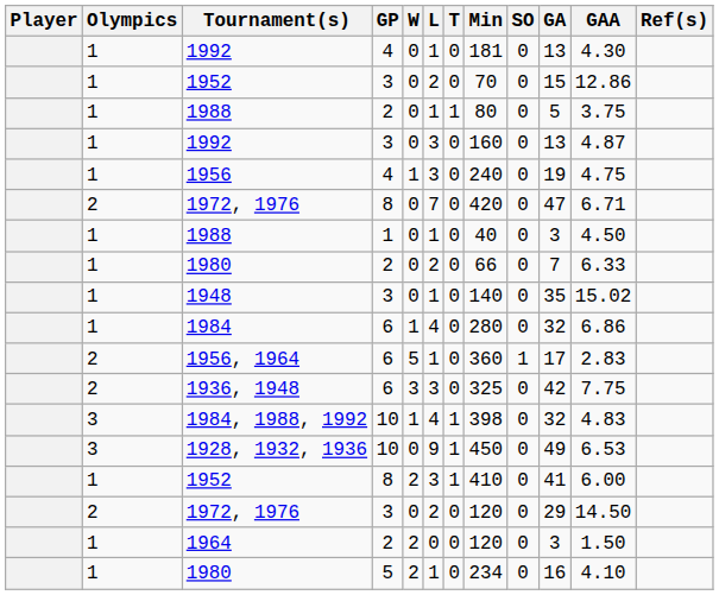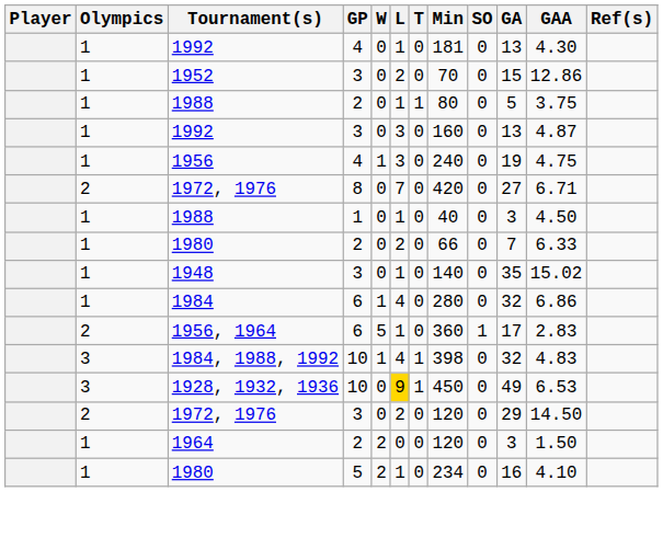 <table class="wikitable sortable plainrowheaders" style="text-align:center;">
 <tr>
 <th scope="col">Player</th>
 <th scope="col">Olympics</th>
 <th scope="col" data-sort-type="text">Tournament(s)</th>
 <th scope="col">GP</th>
 <th scope="col">W</th>
 <th scope="col">L</th>
 <th scope="col">T</th>
 <th scope="col">Min</th>
 <th scope="col">SO</th>
 <th scope="col">GA</th>
 <th scope="col">GAA</th>
 <th scope="col" class="unsortable">Ref(s)</th>
 </tr>
 <tr>
 <th scope="row"></th>
 <td align=left>1</td>
 <td align=left><a href='#'>1992</a></td>
 <td>4</td>
 <td>0</td>
 <td>1</td>
 <td>0</td>
 <td>181</td>
 <td>0</td>
 <td>13</td>
 <td>4.30</td>
 <td></td>
 </tr>
 <tr>
 <th scope="row"></th>
 <td align=left>1</td>
 <td align=left><a href='#'>1952</a></td>
 <td>3</td>
 <td>0</td>
 <td>2</td>
 <td>0</td>
 <td>70</td>
 <td>0</td>
 <td>15</td>
 <td>12.86</td>
 <td></td>
 </tr>
 <tr>
 <th scope="row"></th>
 <td align=left>1</td>
 <td align=left><a href='#'>1988</a></td>
 <td>2</td>
 <td>0</td>
 <td>1</td>
 <td>1</td>
 <td>80</td>
 <td>0</td>
 <td>5</td>
 <td>3.75</td>
 <td></td>
 </tr>
 <tr>
 <th scope="row"></th>
 <td align=left>1</td>
 <td align=left><a href='#'>1992</a></td>
 <td>3</td>
 <td>0</td>
 <td>3</td>
 <td>0</td>
 <td>160</td>
 <td>0</td>
 <td>13</td>
 <td>4.87</td>
 <td></td>
 </tr>
 <tr>
 <th scope="row"></th>
 <td align=left>1</td>
 <td align=left><a href='#'>1956</a></td>
 <td>4</td>
 <td>1</td>
 <td>3</td>
 <td>0</td>
 <td>240</td>
 <td>0</td>
 <td>19</td>
 <td>4.75</td>
 <td></td>
 </tr>
 <tr>
 <th scope="row"></th>
 <td align=left>2</td>
 <td align=left><a href='#'>1972</a>, <a href='#'>1976</a></td>
 <td>8</td>
 <td>0</td>
 <td>7</td>
 <td>0</td>
 <td>420</td>
 <td>0</td>
-<td>47</td>
+<td>27</td>
 <td>6.71</td>
 <td></td>
 </tr>
 <tr>
 <th scope="row"></th>
 <td align=left>1</td>
 <td align=left><a href='#'>1988</a></td>
 <td>1</td>
 <td>0</td>
 <td>1</td>
 <td>0</td>
 <td>40</td>
 <td>0</td>
 <td>3</td>
 <td>4.50</td>
 <td></td>
 </tr>
 <tr>
 <th scope="row"></th>
 <td align=left>1</td>
 <td align=left><a href='#'>1980</a></td>
 <td>2</td>
 <td>0</td>
 <td>2</td>
 <td>0</td>
 <td>66</td>
 <td>0</td>
 <td>7</td>
 <td>6.33</td>
 <td></td>
 </tr>
 <tr>
 <th scope="row"></th>
 <td align=left>1</td>
 <td align=left><a href='#'>1948</a></td>
 <td>3</td>
 <td>0</td>
 <td>1</td>
 <td>0</td>
 <td>140</td>
 <td>0</td>
 <td>35</td>
 <td>15.02</td>
 <td></td>
 </tr>
 <tr>
 <th scope="row"></th>
 <td align=left>1</td>
 <td align=left><a href='#'>1984</a></td>
 <td>6</td>
 <td>1</td>
 <td>4</td>
 <td>0</td>
 <td>280</td>
 <td>0</td>
 <td>32</td>
 <td>6.86</td>
 <td></td>
 </tr>
 <tr>
 <th scope="row"></th>
 <td align=left>2</td>
 <td align=left><a href='#'>1956</a>, <a href='#'>1964</a></td>
 <td>6</td>
 <td>5</td>
 <td>1</td>
 <td>0</td>
 <td>360</td>
 <td>1</td>
 <td>17</td>
 <td>2.83</td>
 <td></td>
 </tr>
 <tr>
 <th scope="row"></th>
-<td align=left>2</td>
-<td align=left><a href='#'>1936</a>, <a href='#'>1948</a></td>
-<td>6</td>
-<td>3</td>
-<td>3</td>
-<td>0</td>
-<td>325</td>
-<td>0</td>
-<td>42</td>
-<td>7.75</td>
-<td></td>
-</tr>
-<tr>
-<th scope="row"></th>
 <td align=left>3</td>
 <td align=left><a href='#'>1984</a>, <a href='#'>1988</a>, <a href='#'>1992</a></td>
 <td>10</td>
 <td>1</td>
 <td>4</td>
 <td>1</td>
 <td>398</td>
 <td>0</td>
 <td>32</td>
 <td>4.83</td>
 <td></td>
 </tr>
 <tr>
 <th scope="row"></th>
 <td align=left>3</td>
 <td align=left><a href='#'>1928</a>, <a href='#'>1932</a>, <a href='#'>1936</a></td>
 <td>10</td>
 <td>0</td>
-<td>9</td>
+<td style="background: gold;">9</td>
 <td>1</td>
 <td>450</td>
 <td>0</td>
 <td>49</td>
 <td>6.53</td>
-<td></td>
-</tr>
-<tr>
-<th scope="row"></th>
-<td align=left>1</td>
-<td align=left><a href='#'>1952</a></td>
-<td>8</td>
-<td>2</td>
-<td>3</td>
-<td>1</td>
-<td>410</td>
-<td>0</td>
-<td>41</td>
-<td>6.00</td>
 <td></td>
 </tr>
 <tr>
 <th scope="row"></th>
 <td align=left>2</td>
 <td align=left><a href='#'>1972</a>, <a href='#'>1976</a></td>
 <td>3</td>
 <td>0</td>
 <td>2</td>
 <td>0</td>
 <td>120</td>
 <td>0</td>
 <td>29</td>
 <td>14.50</td>
 <td></td>
 </tr>
 <tr>
 <th scope="row"></th>
 <td align=left>1</td>
 <td align=left><a href='#'>1964</a></td>
 <td>2</td>
 <td>2</td>
 <td>0</td>
 <td>0</td>
 <td>120</td>
 <td>0</td>
 <td>3</td>
 <td>1.50</td>
 <td></td>
 </tr>
 <tr>
 <th scope="row"></th>
 <td align=left>1</td>
 <td align=left><a href='#'>1980</a></td>
 <td>5</td>
 <td>2</td>
 <td>1</td>
 <td>0</td>
 <td>234</td>
 <td>0</td>
 <td>16</td>
 <td>4.10</td>
 <td></td>
 </tr>
 </table>
